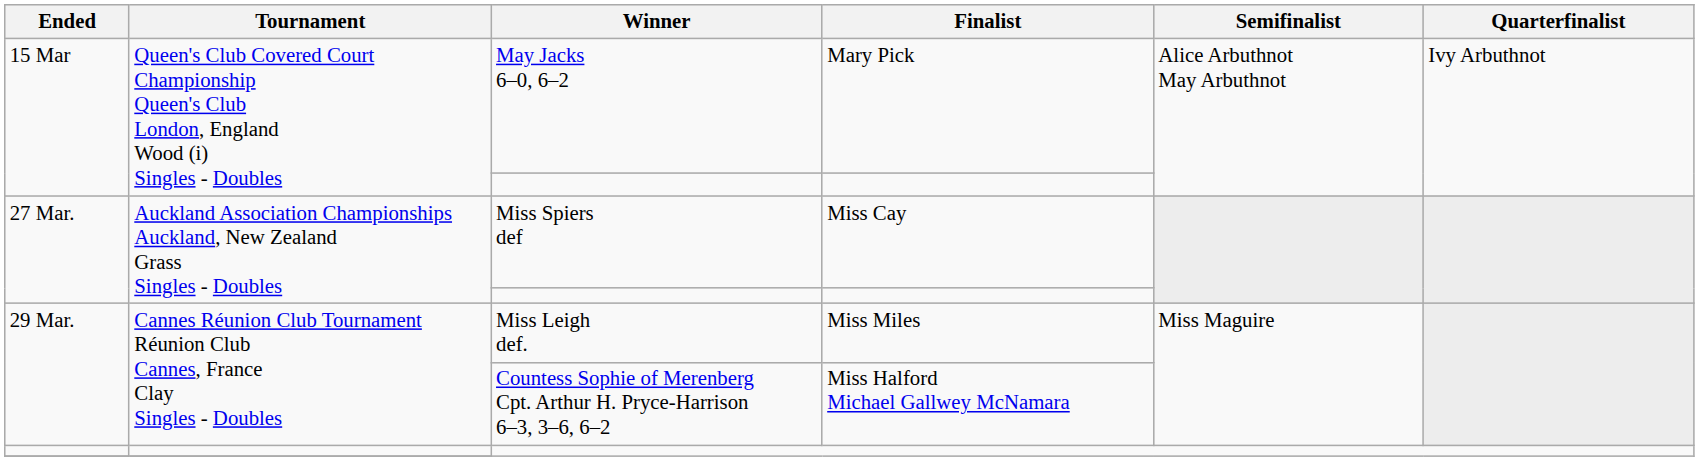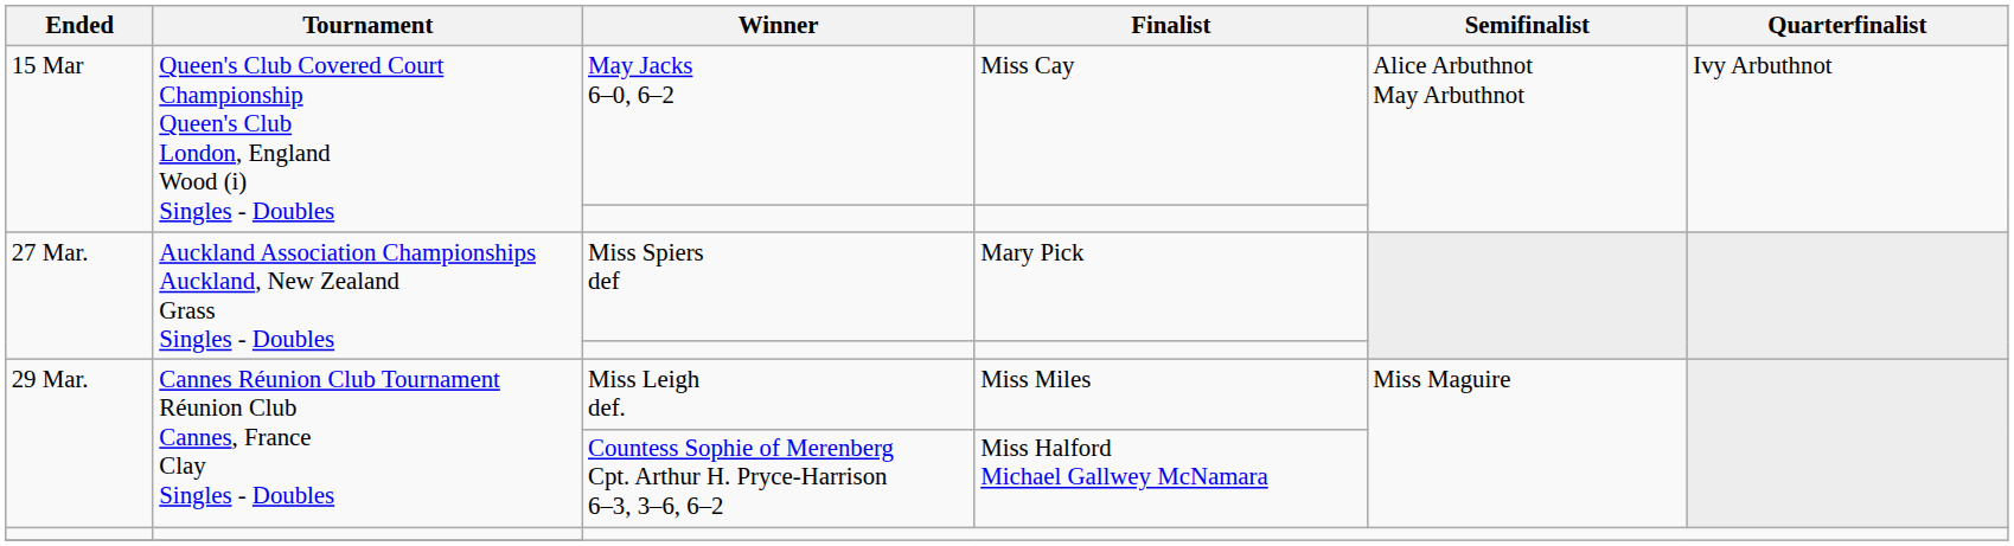 <table class="wikitable" style="font-size:85%;">
 <tr>
 <th width="75">Ended</th>
 <th width="230">Tournament</th>
 <th width="210">Winner</th>
 <th width="210">Finalist</th>
 <th width="170">Semifinalist</th>
 <th width="170">Quarterfinalist</th>
 </tr>
 <tr valign=top>
 <td rowspan=2>15 Mar</td>
 <td rowspan=2><a href='#'>Queen's Club Covered Court Championship</a><br><a href='#'>Queen's Club</a><br><a href='#'>London</a>, England<br>Wood (i)<br><a href='#'>Singles</a> - <a href='#'>Doubles</a></td>
 <td> <a href='#'>May Jacks</a><br>6–0, 6–2</td>
-<td> Mary Pick</td>
+<td> Miss Cay</td>
 <td rowspan=2> Alice Arbuthnot <br>  May Arbuthnot</td>
 <td rowspan=2> Ivy Arbuthnot</td>
 </tr>
 <tr valign=top>
 <td></td>
 <td></td>
 </tr>
 <tr valign=top>
 <td rowspan=2>27 Mar.</td>
 <td rowspan=2><a href='#'>Auckland Association Championships</a><br><a href='#'>Auckland</a>, New Zealand<br>Grass<br><a href='#'>Singles</a> - <a href='#'>Doubles</a></td>
 <td> Miss Spiers<br>def</td>
-<td> Miss Cay</td>
+<td> Mary Pick</td>
 <td style="background:#ededed;" rowspan=2></td>
 <td style="background:#ededed;" rowspan=2></td>
 </tr>
 <tr valign=top>
 <td></td>
 <td></td>
 </tr>
 <tr valign=top>
 <td rowspan=2>29 Mar.</td>
 <td rowspan=2><a href='#'>Cannes Réunion Club Tournament</a><br>Réunion Club<br><a href='#'>Cannes</a>, France<br>Clay<br><a href='#'>Singles</a> - <a href='#'>Doubles</a></td>
 <td> Miss Leigh<br>def.</td>
 <td> Miss Miles</td>
 <td rowspan=2> Miss Maguire</td>
 <td style="background:#ededed;" rowspan=2></td>
 </tr>
 <tr valign=top>
 <td> <a href='#'>Countess Sophie of Merenberg</a><br> Cpt. Arthur H. Pryce-Harrison<br>6–3, 3–6, 6–2</td>
 <td>  Miss Halford<br> <a href='#'>Michael Gallwey McNamara</a></td>
 </tr>
 <tr valign=top>
 <td></td>
 <td></td>
 </tr>
 <tr valign=top>
 </tr>
 </table>
